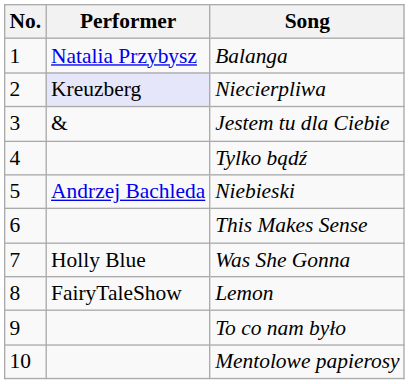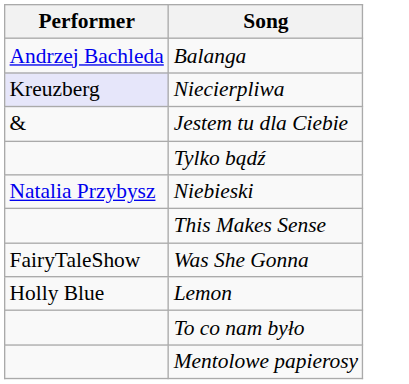 <table class="wikitable">
 <tr>
-<th>No.</th>
 <th>Performer</th>
 <th>Song</th>
 </tr>
 <tr>
-<td>1</td>
-<td><a href='#'>Natalia Przybysz</a></td>
+<td><a href='#'>Andrzej Bachleda</a></td>
 <td><em>Balanga</em></td>
 </tr>
 <tr>
-<td>2</td>
 <td style="background: lavender;">Kreuzberg</td>
 <td><em>Niecierpliwa</em></td>
 </tr>
 <tr>
-<td>3</td>
 <td> & </td>
 <td><em>Jestem tu dla Ciebie</em></td>
 </tr>
 <tr>
-<td>4</td>
 <td></td>
 <td><em>Tylko bądź</em></td>
 </tr>
 <tr>
-<td>5</td>
-<td><a href='#'>Andrzej Bachleda</a></td>
+<td><a href='#'>Natalia Przybysz</a></td>
 <td><em>Niebieski</em></td>
 </tr>
 <tr>
-<td>6</td>
 <td></td>
 <td><em>This Makes Sense</em></td>
 </tr>
 <tr>
-<td>7</td>
-<td>Holly Blue</td>
+<td>FairyTaleShow</td>
 <td><em>Was She Gonna</em></td>
 </tr>
 <tr>
-<td>8</td>
-<td>FairyTaleShow</td>
+<td>Holly Blue</td>
 <td><em>Lemon</em></td>
 </tr>
 <tr>
-<td>9</td>
 <td></td>
 <td><em>To co nam było</em></td>
 </tr>
 <tr>
-<td>10</td>
 <td></td>
 <td><em>Mentolowe papierosy</em></td>
 </tr>
 </table>
